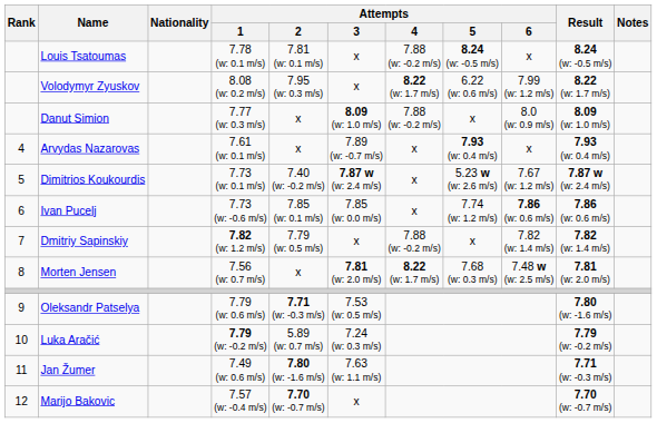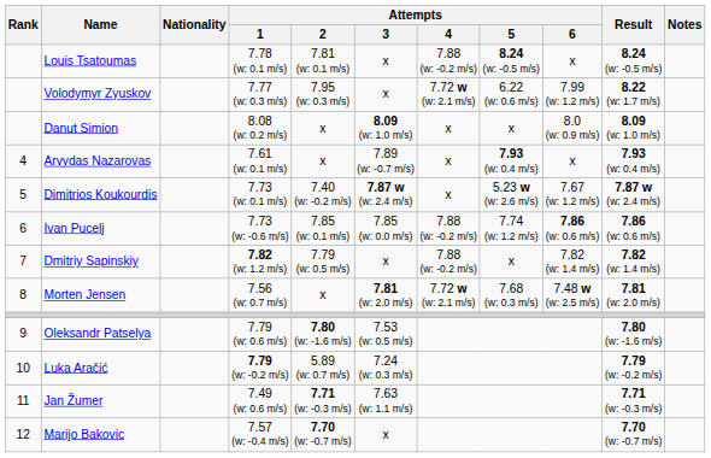 <table class="wikitable sortable" style="text-align:center">
 <tr>
 <th rowspan=2>Rank</th>
 <th rowspan=2>Name</th>
 <th rowspan=2>Nationality</th>
 <th colspan=6>Attempts</th>
 <th rowspan=2>Result</th>
 <th rowspan=2>Notes</th>
 </tr>
 <tr>
 <th>1</th>
 <th>2</th>
 <th>3</th>
 <th>4</th>
 <th>5</th>
 <th>6</th>
 </tr>
 <tr>
 <td></td>
 <td align=left><a href='#'>Louis Tsatoumas</a></td>
 <td align=left></td>
 <td>7.78<br><small>(w: 0.1 m/s)</small></td>
 <td>7.81<br><small>(w: 0.1 m/s)</small></td>
 <td>x</td>
 <td>7.88<br><small>(w: -0.2 m/s)</small></td>
 <td><strong>8.24</strong><br><small>(w: -0.5 m/s)</small></td>
 <td>x</td>
 <td><strong>8.24</strong><br><small>(w: -0.5 m/s)</small></td>
 <td></td>
 </tr>
 <tr>
 <td></td>
 <td align=left><a href='#'>Volodymyr Zyuskov</a></td>
 <td align=left></td>
-<td>8.08<br><small>(w: 0.2 m/s)</small></td>
+<td>7.77<br><small>(w: 0.3 m/s)</small></td>
 <td>7.95<br><small>(w: 0.3 m/s)</small></td>
 <td>x</td>
-<td><strong>8.22</strong><br><small>(w: 1.7 m/s)</small></td>
+<td>7.72 <strong>w</strong><br><small>(w: 2.1 m/s)</small></td>
 <td>6.22<br><small>(w: 0.6 m/s)</small></td>
 <td>7.99<br><small>(w: 1.2 m/s)</small></td>
 <td><strong>8.22</strong><br><small>(w: 1.7 m/s)</small></td>
 <td></td>
 </tr>
 <tr>
 <td></td>
 <td align=left><a href='#'>Danut Simion</a></td>
 <td align=left></td>
-<td>7.77<br><small>(w: 0.3 m/s)</small></td>
+<td>8.08<br><small>(w: 0.2 m/s)</small></td>
 <td>x</td>
 <td><strong>8.09</strong><br><small>(w: 1.0 m/s)</small></td>
-<td>7.88<br><small>(w: -0.2 m/s)</small></td>
+<td>x</td>
 <td>x</td>
 <td>8.0<br><small>(w: 0.9 m/s)</small></td>
 <td><strong>8.09</strong><br><small>(w: 1.0 m/s)</small></td>
 <td></td>
 </tr>
 <tr>
 <td>4</td>
 <td align=left><a href='#'>Arvydas Nazarovas</a></td>
 <td align=left></td>
 <td>7.61<br><small>(w: 0.1 m/s)</small></td>
 <td>x</td>
 <td>7.89<br><small>(w: -0.7 m/s)</small></td>
 <td>x</td>
 <td><strong>7.93</strong><br><small>(w: 0.4 m/s)</small></td>
 <td>x</td>
 <td><strong>7.93</strong><br><small>(w: 0.4 m/s)</small></td>
 <td></td>
 </tr>
 <tr>
 <td>5</td>
 <td align=left><a href='#'>Dimitrios Koukourdis</a></td>
 <td align=left></td>
 <td>7.73<br><small>(w: 0.1 m/s)</small></td>
 <td>7.40<br><small>(w: -0.2 m/s)</small></td>
 <td><strong>7.87</strong> <strong>w</strong><br><small>(w: 2.4 m/s)</small></td>
 <td>x</td>
 <td>5.23 <strong>w</strong><br><small>(w: 2.6 m/s)</small></td>
 <td>7.67<br><small>(w: 1.2 m/s)</small></td>
 <td><strong>7.87</strong> <strong>w</strong><br><small>(w: 2.4 m/s)</small></td>
 <td></td>
 </tr>
 <tr>
 <td>6</td>
 <td align=left><a href='#'>Ivan Pucelj</a></td>
 <td align=left></td>
 <td>7.73<br><small>(w: -0.6 m/s)</small></td>
 <td>7.85<br><small>(w: 0.1 m/s)</small></td>
 <td>7.85<br><small>(w: 0.0 m/s)</small></td>
-<td>x</td>
+<td>7.88<br><small>(w: -0.2 m/s)</small></td>
 <td>7.74<br><small>(w: 1.2 m/s)</small></td>
 <td><strong>7.86</strong><br><small>(w: 0.6 m/s)</small></td>
 <td><strong>7.86</strong><br><small>(w: 0.6 m/s)</small></td>
 <td></td>
 </tr>
 <tr>
 <td>7</td>
 <td align=left><a href='#'>Dmitriy Sapinskiy</a></td>
 <td align=left></td>
 <td><strong>7.82</strong><br><small>(w: 1.2 m/s)</small></td>
 <td>7.79<br><small>(w: 0.5 m/s)</small></td>
 <td>x</td>
 <td>7.88<br><small>(w: -0.2 m/s)</small></td>
 <td>x</td>
 <td>7.82<br><small>(w: 1.4 m/s)</small></td>
 <td><strong>7.82</strong><br><small>(w: 1.4 m/s)</small></td>
 <td></td>
 </tr>
 <tr>
 <td>8</td>
 <td align=left><a href='#'>Morten Jensen</a></td>
 <td align=left></td>
 <td>7.56<br><small>(w: 0.7 m/s)</small></td>
 <td>x</td>
 <td><strong>7.81</strong><br><small>(w: 2.0 m/s)</small></td>
-<td><strong>8.22</strong><br><small>(w: 1.7 m/s)</small></td>
+<td>7.72 <strong>w</strong><br><small>(w: 2.1 m/s)</small></td>
 <td>7.68<br><small>(w: 0.3 m/s)</small></td>
 <td>7.48 <strong>w</strong><br><small>(w: 2.5 m/s)</small></td>
 <td><strong>7.81</strong><br><small>(w: 2.0 m/s)</small></td>
 <td></td>
 </tr>
 <tr>
 <td colspan=11 bgcolor=lightgray></td>
 </tr>
 <tr>
 <td>9</td>
 <td align=left><a href='#'>Oleksandr Patselya</a></td>
 <td align=left></td>
 <td>7.79<br><small>(w: 0.6 m/s)</small></td>
-<td><strong>7.71</strong><br><small>(w: -0.3 m/s)</small></td>
+<td><strong>7.80</strong><br><small>(w: -1.6 m/s)</small></td>
 <td>7.53<br><small>(w: 0.5 m/s)</small></td>
 <td colspan=3></td>
 <td><strong>7.80</strong><br><small>(w: -1.6 m/s)</small></td>
 <td></td>
 </tr>
 <tr>
 <td>10</td>
 <td align=left><a href='#'>Luka Aračić</a></td>
 <td align=left></td>
 <td><strong>7.79</strong><br><small>(w: -0.2 m/s)</small></td>
 <td>5.89<br><small>(w: 0.7 m/s)</small></td>
 <td>7.24<br><small>(w: 0.3 m/s)</small></td>
 <td colspan=3></td>
 <td><strong>7.79</strong><br><small>(w: -0.2 m/s)</small></td>
 <td></td>
 </tr>
 <tr>
 <td>11</td>
 <td align=left><a href='#'>Jan Žumer</a></td>
 <td align=left></td>
 <td>7.49<br><small>(w: 0.6 m/s)</small></td>
-<td><strong>7.80</strong><br><small>(w: -1.6 m/s)</small></td>
+<td><strong>7.71</strong><br><small>(w: -0.3 m/s)</small></td>
 <td>7.63<br><small>(w: 1.1 m/s)</small></td>
 <td colspan=3></td>
 <td><strong>7.71</strong><br><small>(w: -0.3 m/s)</small></td>
 <td></td>
 </tr>
 <tr>
 <td>12</td>
 <td align=left><a href='#'>Marijo Bakovic</a></td>
 <td align=left></td>
 <td>7.57<br><small>(w: -0.4 m/s)</small></td>
 <td><strong>7.70</strong><br><small>(w: -0.7 m/s)</small></td>
 <td>x</td>
 <td colspan=3></td>
 <td><strong>7.70</strong><br><small>(w: -0.7 m/s)</small></td>
 <td></td>
 </tr>
 </table>
